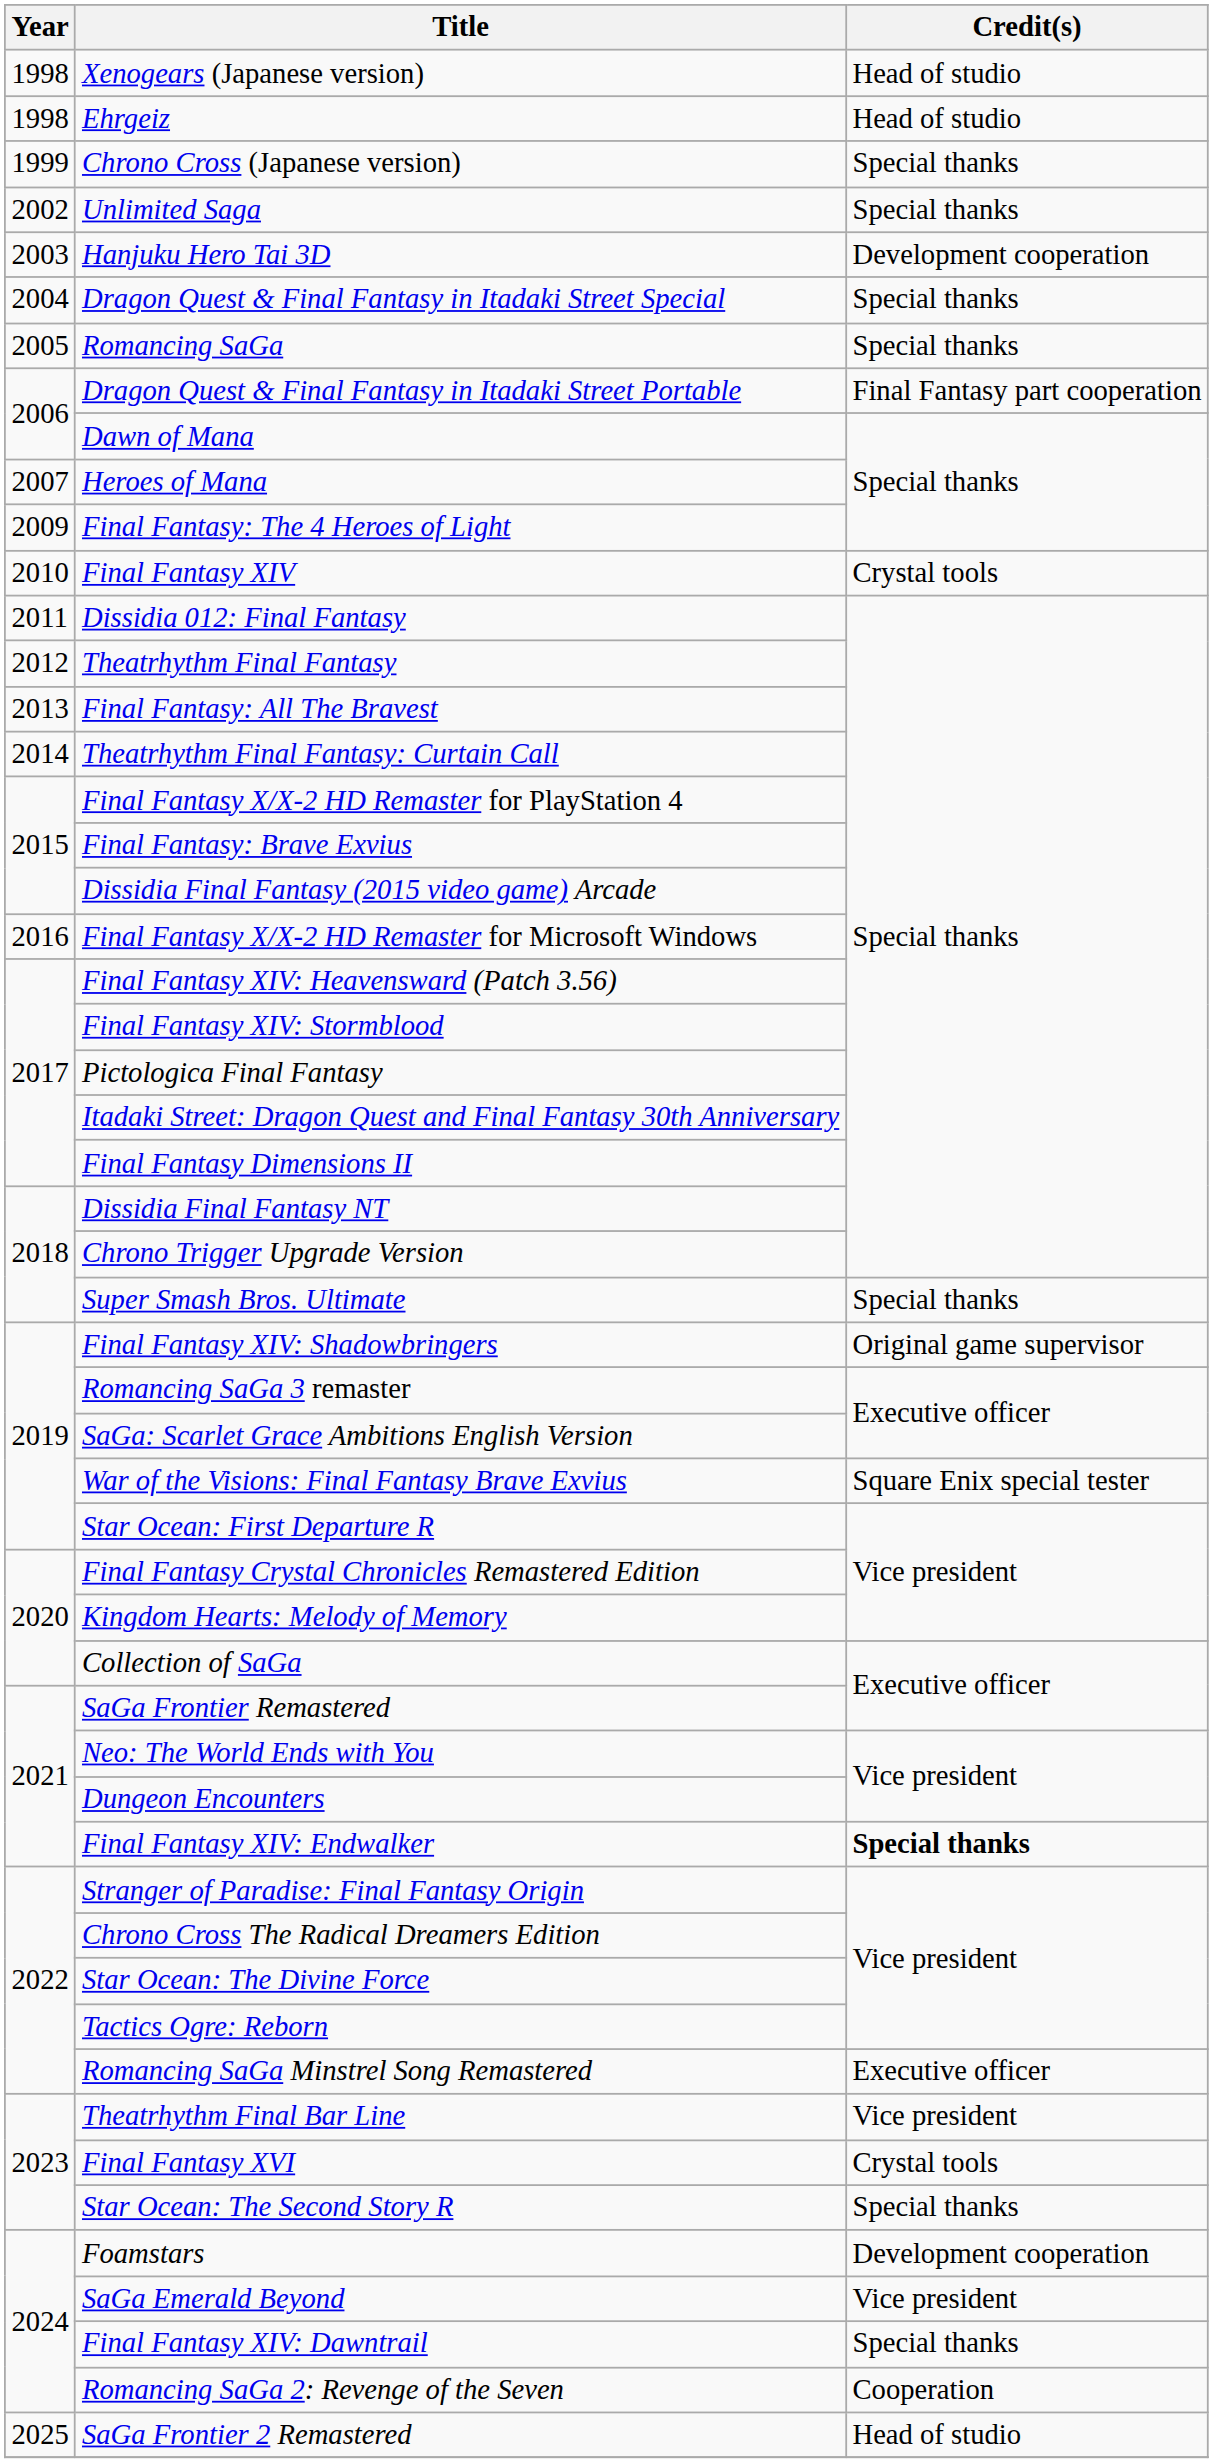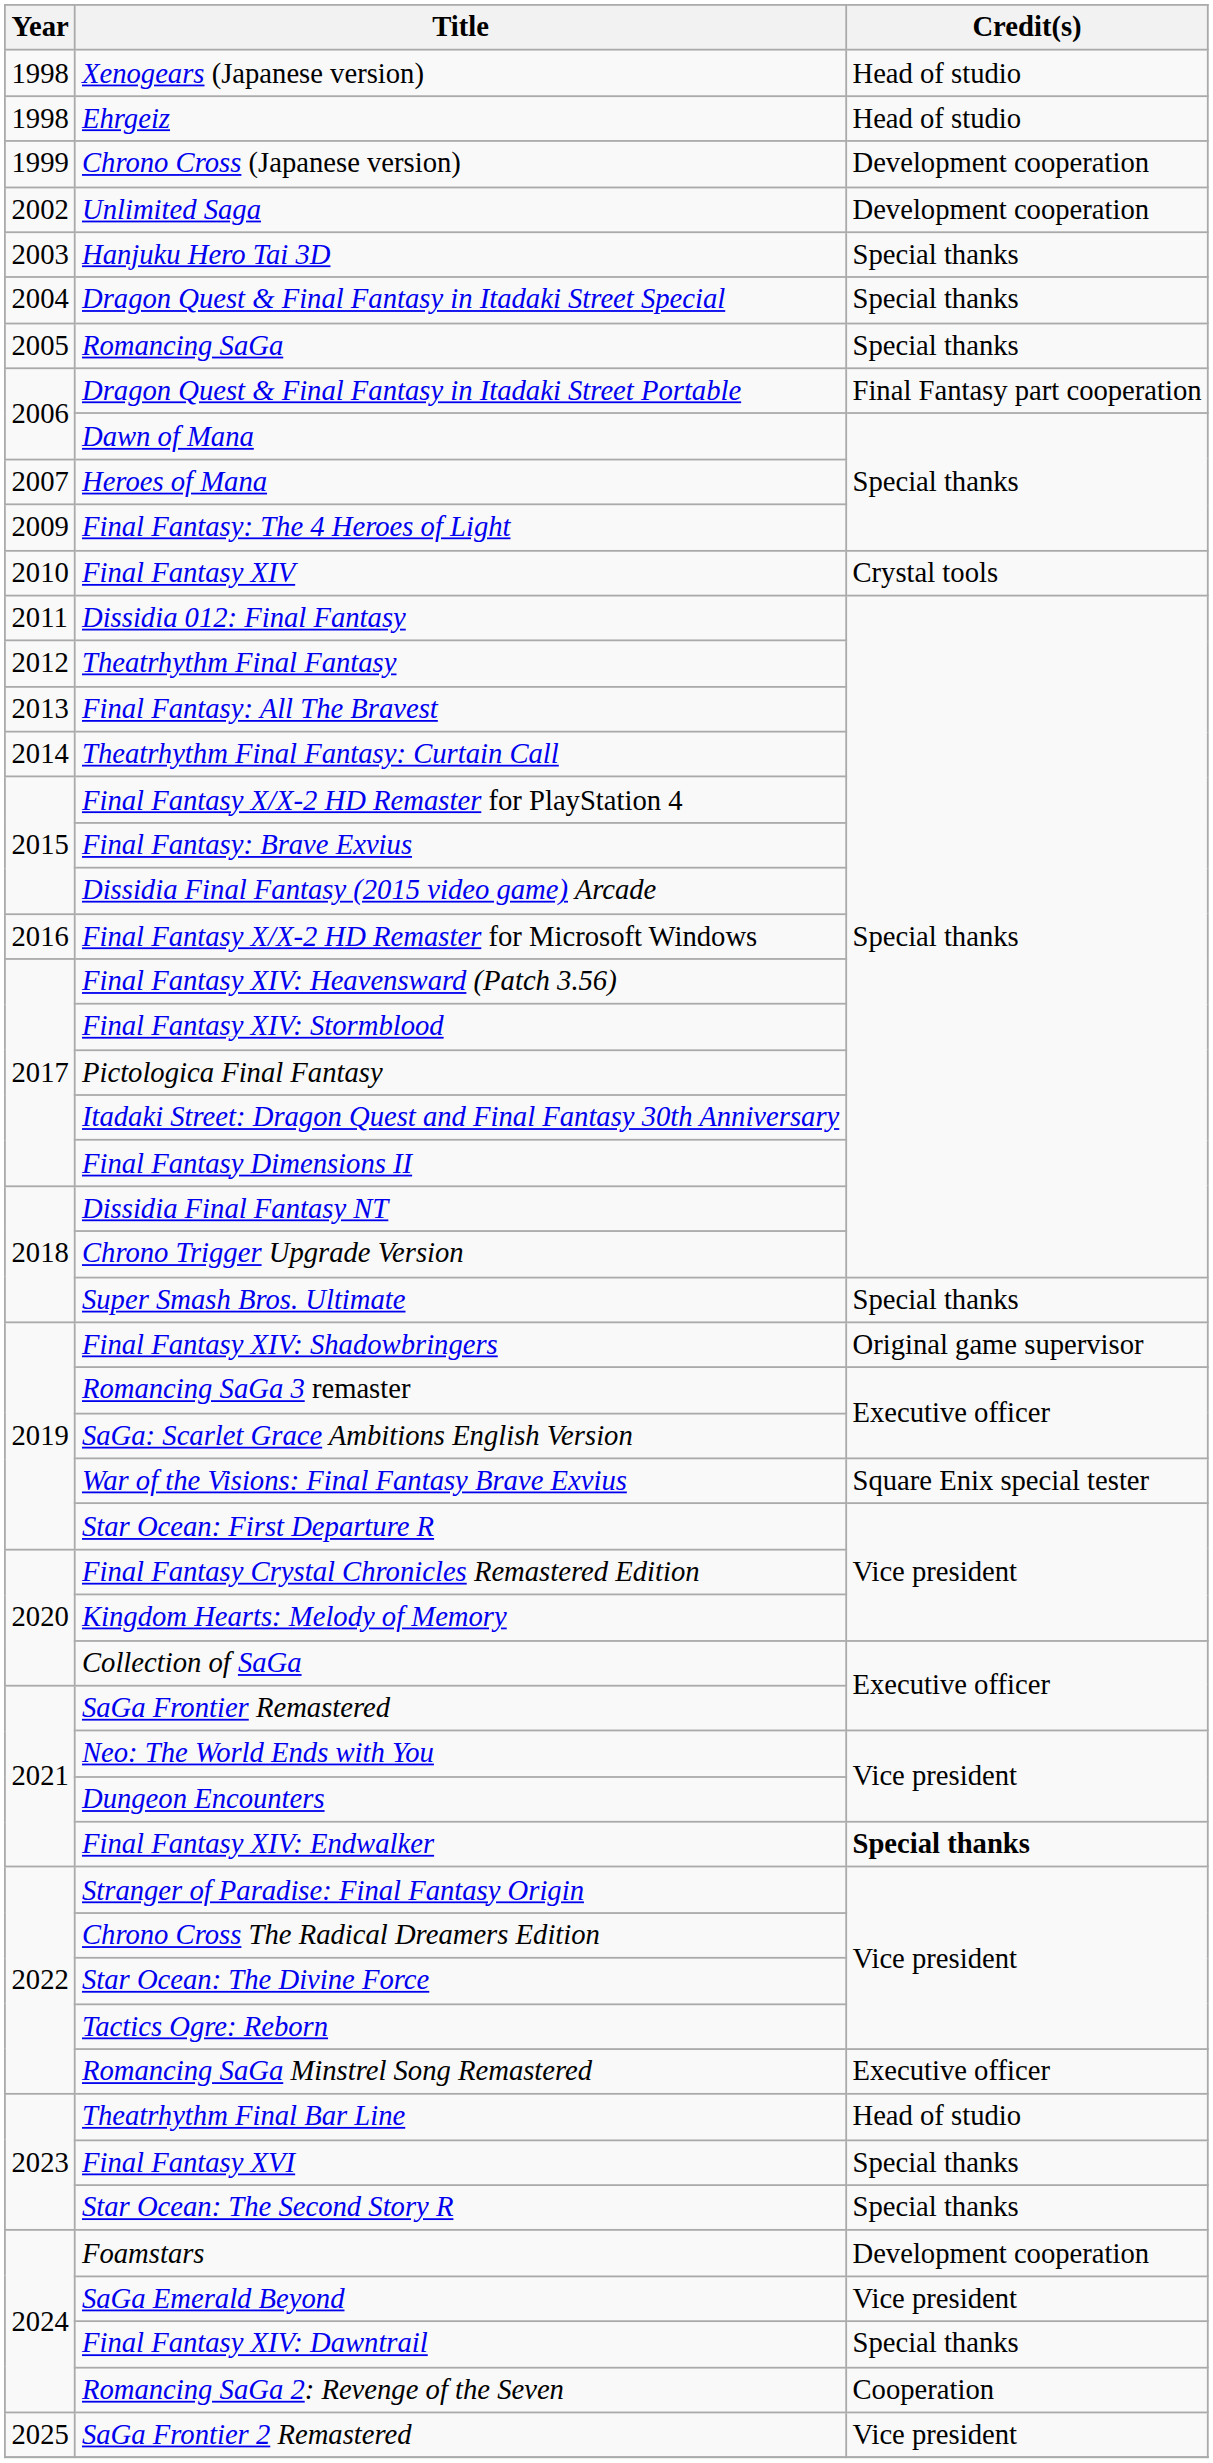 <table class="wikitable sortable">
 <tr>
 <th>Year</th>
 <th>Title</th>
 <th>Credit(s)</th>
 </tr>
 <tr>
 <td>1998</td>
 <td><em><a href='#'>Xenogears</a></em> (Japanese version)</td>
 <td>Head of studio</td>
 </tr>
 <tr>
 <td>1998</td>
 <td><em><a href='#'>Ehrgeiz</a></em></td>
 <td>Head of studio</td>
 </tr>
 <tr>
 <td>1999</td>
 <td><em><a href='#'>Chrono Cross</a></em> (Japanese version)</td>
-<td>Special thanks</td>
+<td>Development cooperation</td>
 </tr>
 <tr>
 <td>2002</td>
 <td><em><a href='#'>Unlimited Saga</a></em></td>
-<td>Special thanks</td>
+<td>Development cooperation</td>
 </tr>
 <tr>
 <td>2003</td>
 <td><em><a href='#'>Hanjuku Hero Tai 3D</a></em></td>
-<td>Development cooperation</td>
+<td>Special thanks</td>
 </tr>
 <tr>
 <td>2004</td>
 <td><em><a href='#'>Dragon Quest & Final Fantasy in Itadaki Street Special</a></em></td>
 <td>Special thanks</td>
 </tr>
 <tr>
 <td>2005</td>
 <td><em><a href='#'>Romancing SaGa</a></em></td>
 <td>Special thanks</td>
 </tr>
 <tr>
 <td rowspan="2">2006</td>
 <td><em><a href='#'>Dragon Quest & Final Fantasy in Itadaki Street Portable</a></em></td>
 <td>Final Fantasy part cooperation</td>
 </tr>
 <tr>
 <td><em><a href='#'>Dawn of Mana</a></em></td>
 <td rowspan="3">Special thanks</td>
 </tr>
 <tr>
 <td>2007</td>
 <td><em><a href='#'>Heroes of Mana</a></em></td>
 </tr>
 <tr>
 <td>2009</td>
 <td><em><a href='#'>Final Fantasy: The 4 Heroes of Light</a></em></td>
 </tr>
 <tr>
 <td>2010</td>
 <td><em><a href='#'>Final Fantasy XIV</a></em></td>
 <td>Crystal tools</td>
 </tr>
 <tr>
 <td>2011</td>
 <td><em><a href='#'>Dissidia 012: Final Fantasy</a></em></td>
 <td rowspan="15">Special thanks</td>
 </tr>
 <tr>
 <td>2012</td>
 <td><em><a href='#'>Theatrhythm Final Fantasy</a></em></td>
 </tr>
 <tr>
 <td>2013</td>
 <td><em><a href='#'>Final Fantasy: All The Bravest</a></em></td>
 </tr>
 <tr>
 <td>2014</td>
 <td><em><a href='#'>Theatrhythm Final Fantasy: Curtain Call</a></em></td>
 </tr>
 <tr>
 <td rowspan="3">2015</td>
 <td><em><a href='#'>Final Fantasy X/X-2 HD Remaster</a></em> for PlayStation 4</td>
 </tr>
 <tr>
 <td><em><a href='#'>Final Fantasy: Brave Exvius</a></em></td>
 </tr>
 <tr>
 <td><em><a href='#'>Dissidia Final Fantasy (2015 video game)</a> Arcade</em></td>
 </tr>
 <tr>
 <td>2016</td>
 <td><em><a href='#'>Final Fantasy X/X-2 HD Remaster</a></em> for Microsoft Windows</td>
 </tr>
 <tr>
 <td rowspan="5">2017</td>
 <td><em><a href='#'>Final Fantasy XIV: Heavensward</a> (Patch 3.56)</em></td>
 </tr>
 <tr>
 <td><em><a href='#'>Final Fantasy XIV: Stormblood</a></em></td>
 </tr>
 <tr>
 <td><em>Pictologica Final Fantasy</em></td>
 </tr>
 <tr>
 <td><em><a href='#'>Itadaki Street: Dragon Quest and Final Fantasy 30th Anniversary</a></em></td>
 </tr>
 <tr>
 <td><em><a href='#'>Final Fantasy Dimensions II</a></em></td>
 </tr>
 <tr>
 <td rowspan="3">2018</td>
 <td><em><a href='#'>Dissidia Final Fantasy NT</a></em></td>
 </tr>
 <tr>
 <td><em><a href='#'>Chrono Trigger</a> Upgrade Version</em></td>
 </tr>
 <tr>
 <td><em><a href='#'>Super Smash Bros. Ultimate</a></em></td>
 <td>Special thanks</td>
 </tr>
 <tr>
 <td rowspan="5">2019</td>
 <td><em><a href='#'>Final Fantasy XIV: Shadowbringers</a></em></td>
 <td>Original game supervisor</td>
 </tr>
 <tr>
 <td><em><a href='#'>Romancing SaGa 3</a></em> remaster</td>
 <td rowspan="2">Executive officer</td>
 </tr>
 <tr>
 <td><em><a href='#'>SaGa: Scarlet Grace</a> Ambitions English Version</em></td>
 </tr>
 <tr>
 <td><em><a href='#'>War of the Visions: Final Fantasy Brave Exvius</a></em></td>
 <td>Square Enix special tester</td>
 </tr>
 <tr>
 <td><em><a href='#'>Star Ocean: First Departure R</a></em></td>
 <td rowspan="3">Vice president</td>
 </tr>
 <tr>
 <td rowspan="3">2020</td>
 <td><em><a href='#'>Final Fantasy Crystal Chronicles</a> Remastered Edition</em></td>
 </tr>
 <tr>
 <td><em><a href='#'>Kingdom Hearts: Melody of Memory</a></em></td>
 </tr>
 <tr>
 <td><em>Collection of <a href='#'>SaGa</a></em></td>
 <td rowspan="2">Executive officer</td>
 </tr>
 <tr>
 <td rowspan="4">2021</td>
 <td><em><a href='#'>SaGa Frontier</a> Remastered</em></td>
 </tr>
 <tr>
 <td><em><a href='#'>Neo: The World Ends with You</a></em></td>
 <td rowspan="2">Vice president</td>
 </tr>
 <tr>
 <td><em><a href='#'>Dungeon Encounters</a></em></td>
 </tr>
 <tr>
 <td><em><a href='#'>Final Fantasy XIV: Endwalker</a></em></td>
 <td><strong>Special thanks</strong></td>
 </tr>
 <tr>
 <td rowspan="5">2022</td>
 <td><em><a href='#'>Stranger of Paradise: Final Fantasy Origin</a></em></td>
 <td rowspan="4">Vice president</td>
 </tr>
 <tr>
 <td><em><a href='#'>Chrono Cross</a> The Radical Dreamers Edition</em></td>
 </tr>
 <tr>
 <td><em><a href='#'>Star Ocean: The Divine Force</a></em></td>
 </tr>
 <tr>
 <td><em><a href='#'>Tactics Ogre: Reborn</a></em></td>
 </tr>
 <tr>
 <td><em><a href='#'>Romancing SaGa</a> Minstrel Song Remastered</em></td>
 <td>Executive officer</td>
 </tr>
 <tr>
 <td rowspan="3">2023</td>
 <td><em><a href='#'>Theatrhythm Final Bar Line</a></em></td>
-<td>Vice president</td>
+<td>Head of studio</td>
 </tr>
 <tr>
 <td><em><a href='#'>Final Fantasy XVI</a></em></td>
-<td>Crystal tools</td>
+<td>Special thanks</td>
 </tr>
 <tr>
 <td><em><a href='#'>Star Ocean: The Second Story R</a></em></td>
 <td>Special thanks</td>
 </tr>
 <tr>
 <td rowspan="4">2024</td>
 <td><em>Foamstars</em></td>
 <td>Development cooperation</td>
 </tr>
 <tr>
 <td><em><a href='#'>SaGa Emerald Beyond</a></em></td>
 <td>Vice president</td>
 </tr>
 <tr>
 <td><em><a href='#'>Final Fantasy XIV: Dawntrail</a></em></td>
 <td>Special thanks</td>
 </tr>
 <tr>
 <td><em><a href='#'>Romancing SaGa 2</a>: Revenge of the Seven</em></td>
 <td>Cooperation</td>
 </tr>
 <tr>
 <td rowspan="1">2025</td>
 <td><em><a href='#'>SaGa Frontier 2</a> Remastered</em></td>
-<td>Head of studio</td>
+<td>Vice president</td>
 </tr>
 <tr>
 </tr>
 </table>
